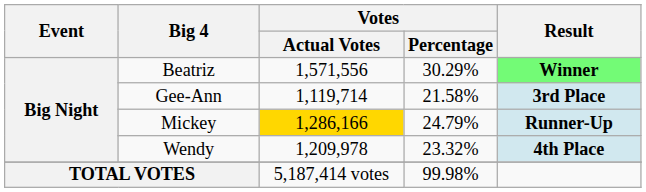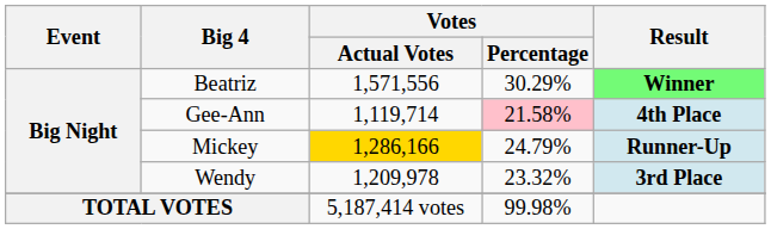 <table class="wikitable" style="text-align:center; font-size:90%; line-height:14px;" width="40%">
 <tr>
 <th rowspan=2 width="20%">Event</th>
 <th rowspan=2 width="25%">Big 4</th>
 <th colspan=2 width="30%">Votes</th>
 <th rowspan=2 width="30%">Result</th>
 </tr>
 <tr>
 <th width="25%">Actual Votes</th>
 <th width="05%">Percentage</th>
 </tr>
 <tr>
 <th rowspan=4>Big Night</th>
 <td>Beatriz</td>
 <td>1,571,556</td>
 <td>30.29%</td>
 <td align="center" bgcolor="#73FB76"><strong>Winner</strong></td>
 </tr>
 <tr>
 <td>Gee-Ann</td>
 <td>1,119,714</td>
-<td>21.58%</td>
-<td align="center" bgcolor="#D1E8EF"><strong>3rd Place </strong></td>
+<td style="background: pink;">21.58%</td>
+<td align="center" bgcolor="#D1E8EF"><strong>4th Place</strong></td>
 </tr>
 <tr>
 <td>Mickey</td>
 <td style="background: gold;">1,286,166</td>
 <td>24.79%</td>
 <td align="center" bgcolor="#D1E8EF"><strong>Runner-Up</strong></td>
 </tr>
 <tr>
 <td>Wendy</td>
 <td>1,209,978</td>
 <td>23.32%</td>
-<td align="center" bgcolor="#D1E8EF"><strong>4th Place</strong></td>
+<td align="center" bgcolor="#D1E8EF"><strong>3rd Place </strong></td>
 </tr>
 <tr>
 </tr>
 <tr>
 <th colspan=2>TOTAL VOTES</th>
 <td>5,187,414 votes</td>
 <td>99.98%</td>
 <td></td>
 </tr>
 </table>
